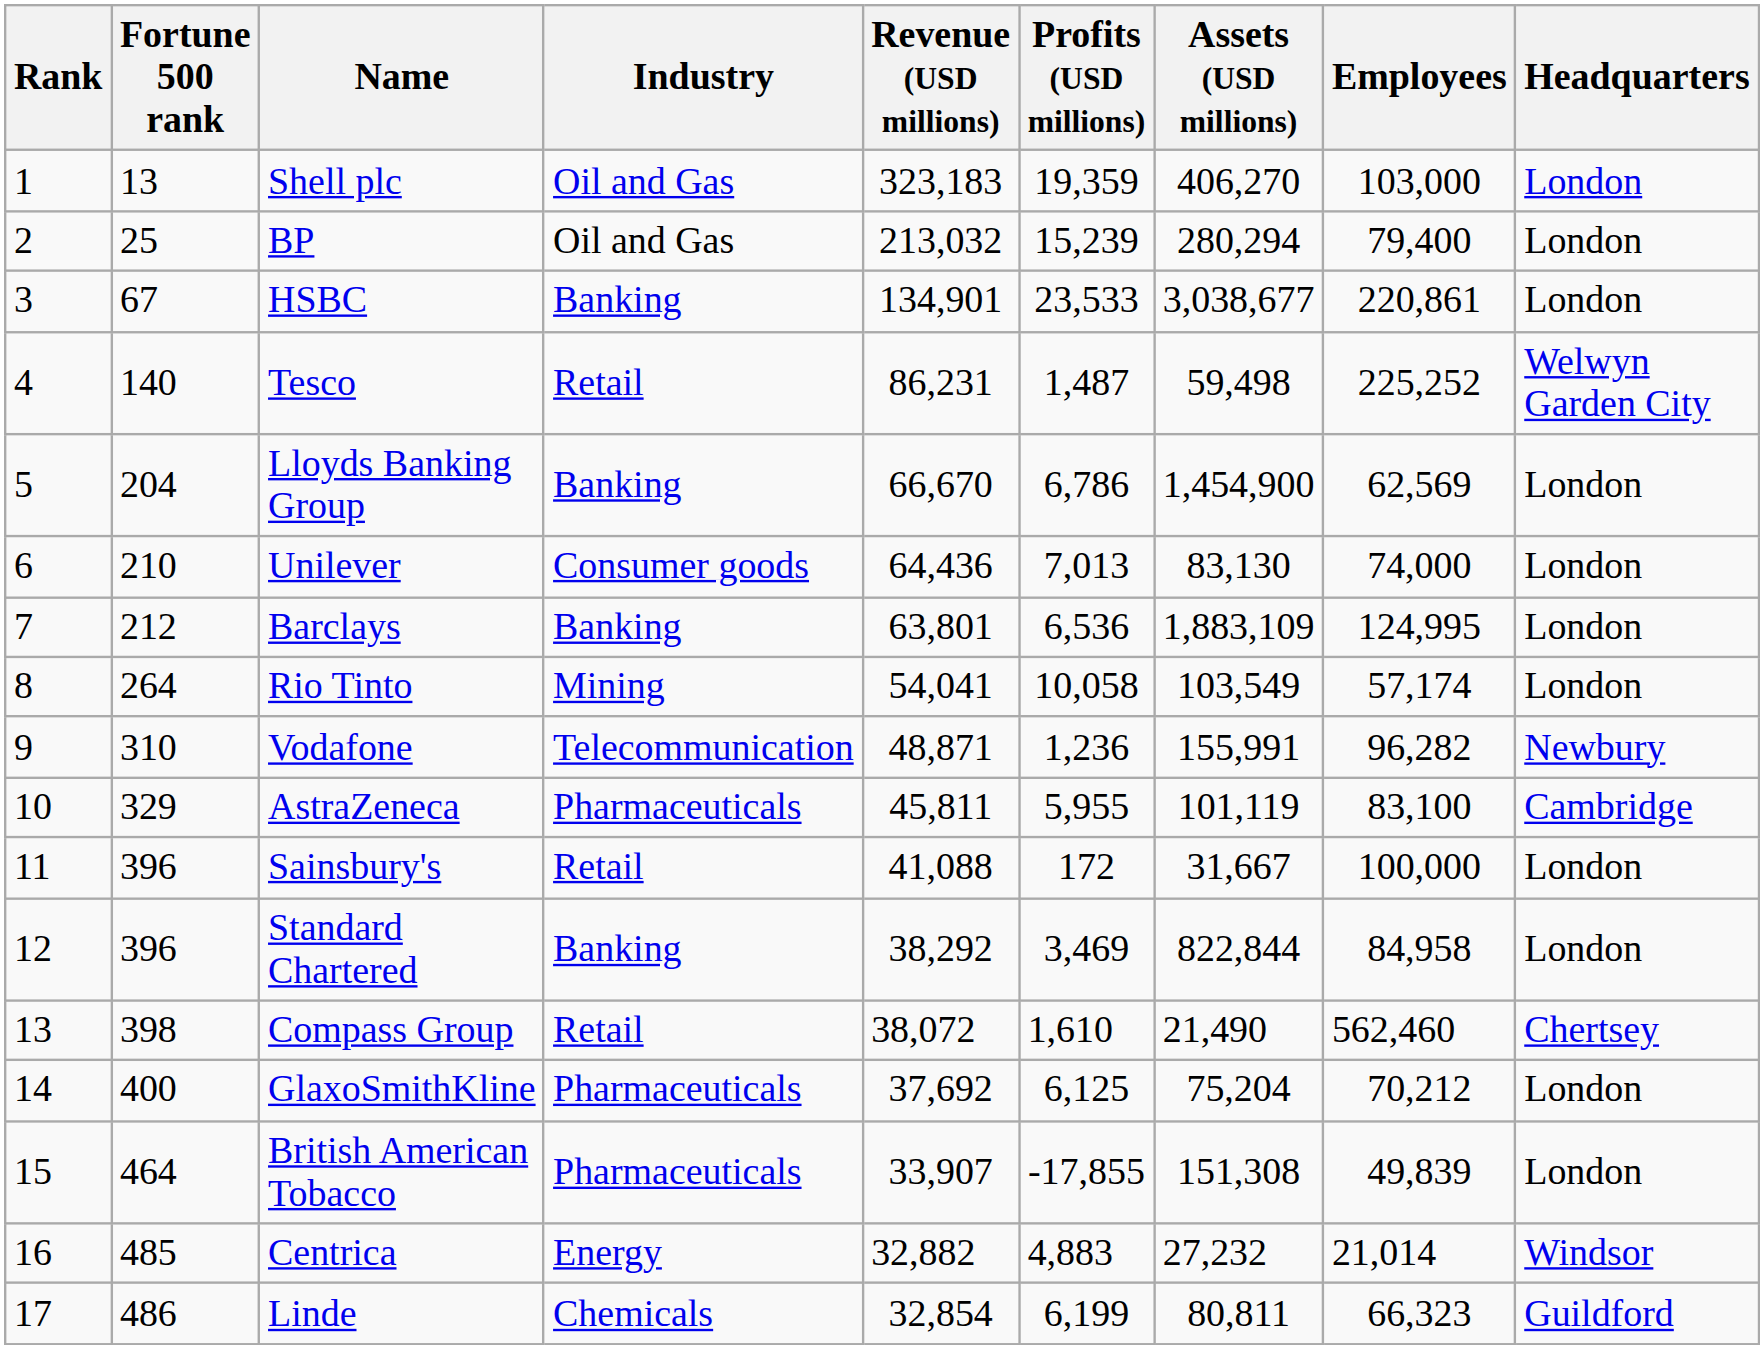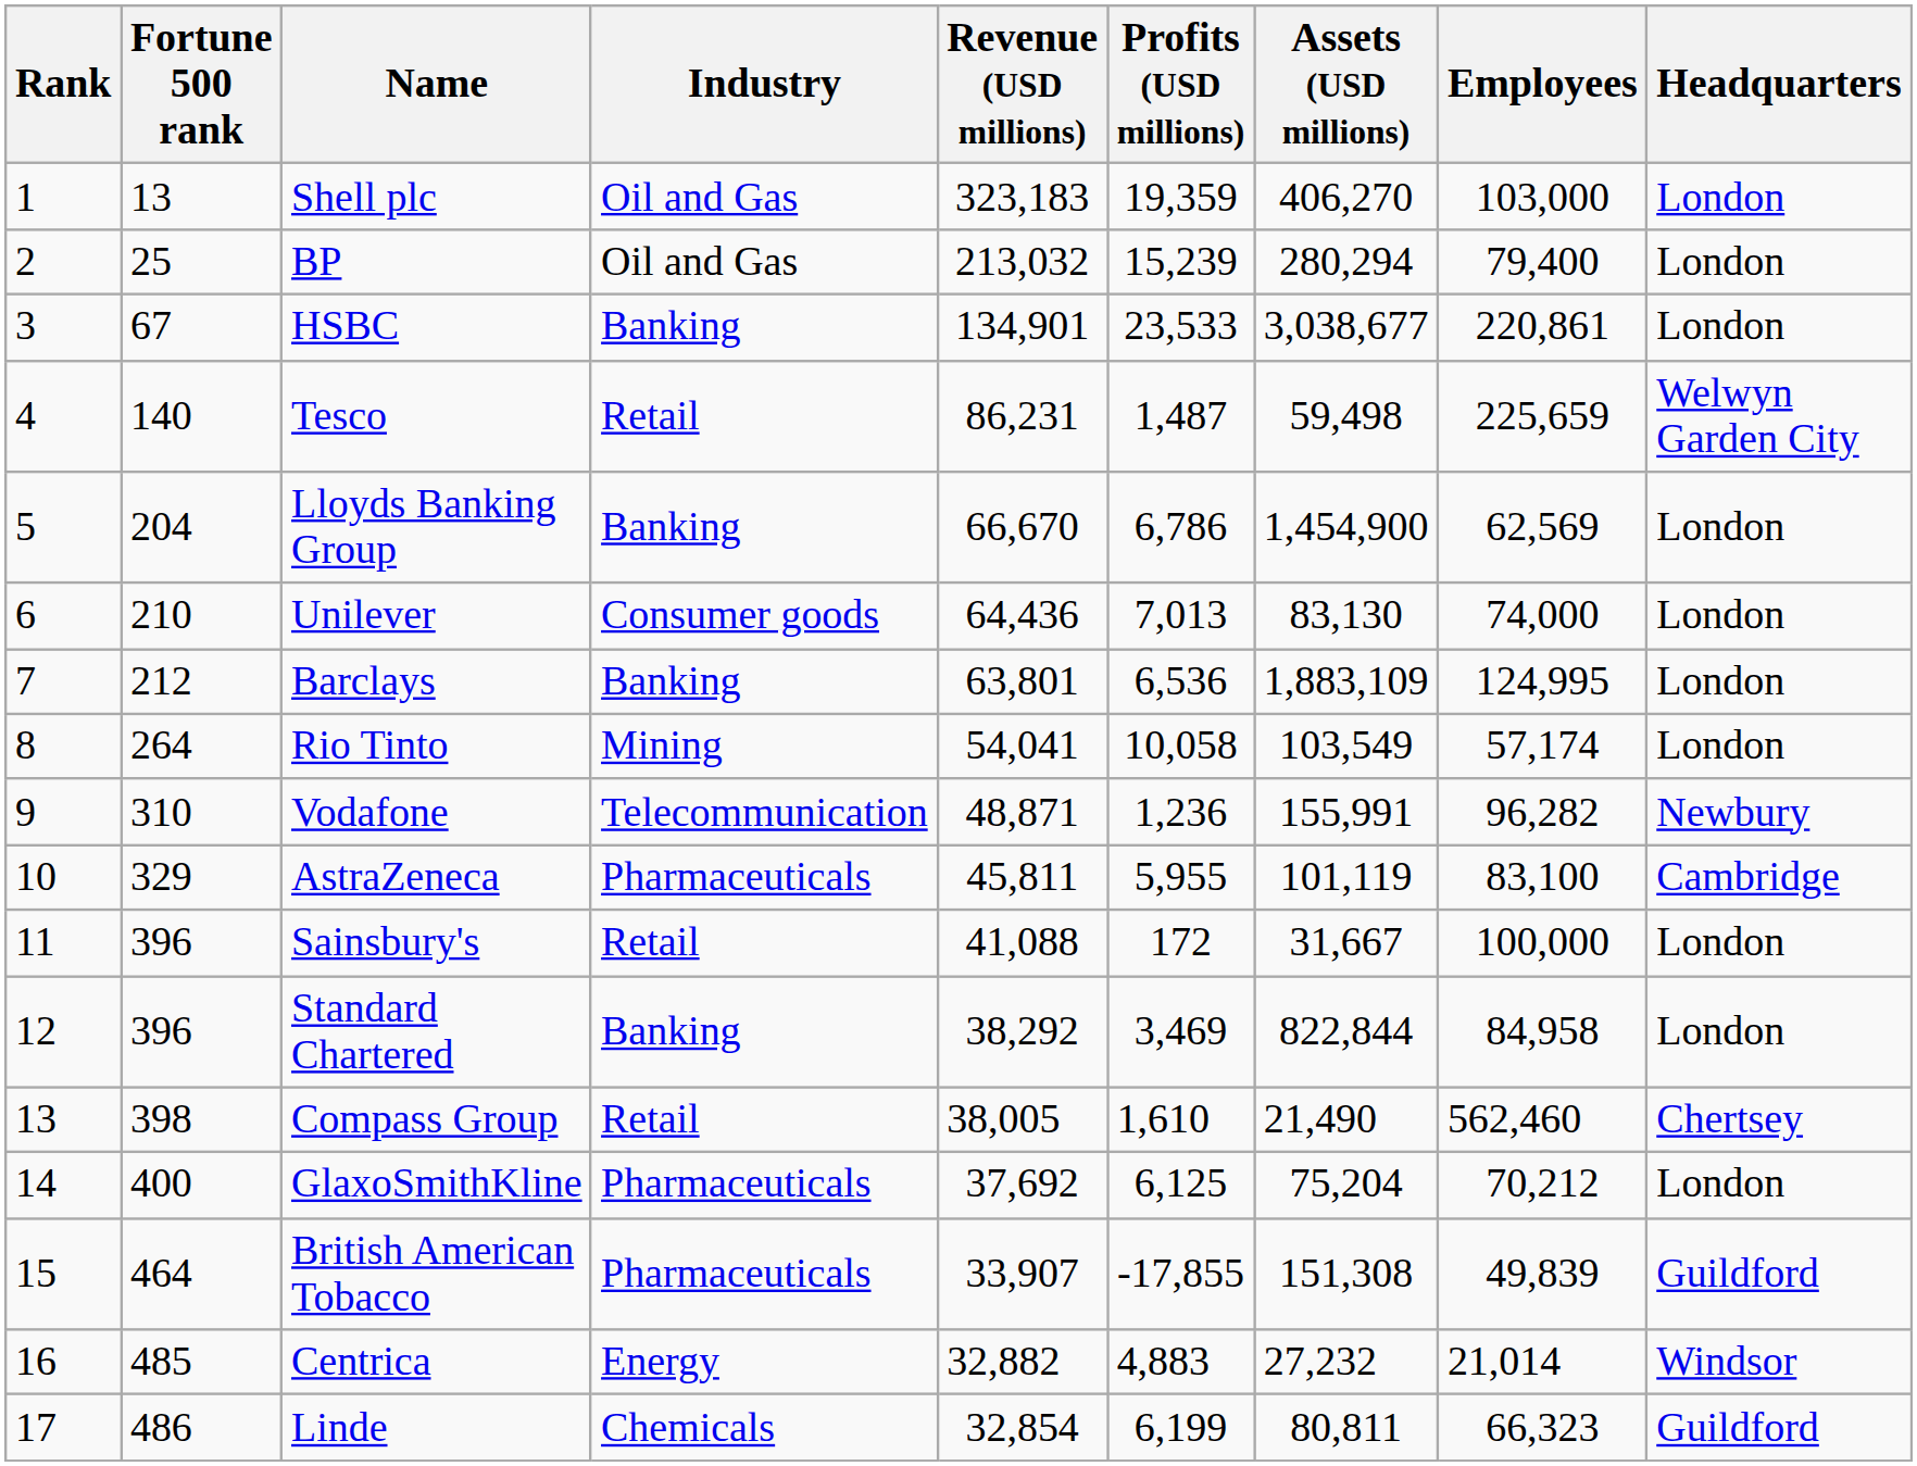 <table class="wikitable sortable">
 <tr>
 <th>Rank</th>
 <th>Fortune 500<br>rank</th>
 <th>Name</th>
 <th>Industry</th>
 <th>Revenue<br><small>(USD millions)</small></th>
 <th>Profits<br><small>(USD millions)</small></th>
 <th>Assets<br><small>(USD millions)</small></th>
 <th>Employees</th>
 <th>Headquarters</th>
 </tr>
 <tr>
 <td> 1</td>
 <td> 13</td>
 <td><a href='#'>Shell plc</a></td>
 <td><a href='#'>Oil and Gas</a></td>
 <td style="text-align:center;"> 323,183</td>
 <td style="text-align:center;"> 19,359</td>
 <td style="text-align:center;">406,270</td>
 <td style="text-align:center;">103,000</td>
 <td><a href='#'>London</a></td>
 </tr>
 <tr>
 <td> 2</td>
 <td> 25</td>
 <td><a href='#'>BP</a></td>
 <td>Oil and Gas</td>
 <td style="text-align:center;"> 213,032</td>
 <td style="text-align:center;"> 15,239</td>
 <td style="text-align:center;">280,294</td>
 <td style="text-align:center;">79,400</td>
 <td>London</td>
 </tr>
 <tr>
 <td> 3</td>
 <td> 67</td>
 <td><a href='#'>HSBC</a></td>
 <td><a href='#'>Banking</a></td>
 <td style="text-align:center;"> 134,901</td>
 <td style="text-align:center;"> 23,533</td>
 <td style="text-align:center;">3,038,677</td>
 <td style="text-align:center;">220,861</td>
 <td>London</td>
 </tr>
 <tr>
 <td> 4</td>
 <td> 140</td>
 <td><a href='#'>Tesco</a></td>
 <td><a href='#'>Retail</a></td>
 <td style="text-align:center;"> 86,231</td>
 <td style="text-align:center;"> 1,487</td>
 <td style="text-align:center;">59,498</td>
-<td style="text-align:center;">225,252</td>
+<td style="text-align:center;">225,659</td>
 <td><a href='#'>Welwyn Garden City</a></td>
 </tr>
 <tr>
 <td> 5</td>
 <td> 204</td>
 <td><a href='#'>Lloyds Banking Group</a></td>
 <td><a href='#'>Banking</a></td>
 <td style="text-align:center;">  66,670</td>
 <td style="text-align:center;"> 6,786</td>
 <td style="text-align:center;">1,454,900</td>
 <td style="text-align:center;">62,569</td>
 <td>London</td>
 </tr>
 <tr>
 <td> 6</td>
 <td> 210</td>
 <td><a href='#'>Unilever</a></td>
 <td><a href='#'>Consumer goods</a></td>
 <td style="text-align:center;"> 64,436</td>
 <td style="text-align:center;"> 7,013</td>
 <td style="text-align:center;">83,130</td>
 <td style="text-align:center;">74,000</td>
 <td>London</td>
 </tr>
 <tr>
 <td> 7</td>
 <td> 212</td>
 <td><a href='#'>Barclays</a></td>
 <td><a href='#'>Banking</a></td>
 <td style="text-align:center;"> 63,801</td>
 <td style="text-align:center;"> 6,536</td>
 <td style="text-align:center;">1,883,109</td>
 <td style="text-align:center;">124,995</td>
 <td>London</td>
 </tr>
 <tr>
 <td> 8</td>
 <td> 264</td>
 <td><a href='#'>Rio Tinto</a></td>
 <td><a href='#'>Mining</a></td>
 <td style="text-align:center;"> 54,041</td>
 <td style="text-align:center;"> 10,058</td>
 <td style="text-align:center;">103,549</td>
 <td style="text-align:center;">57,174</td>
 <td>London</td>
 </tr>
 <tr>
 <td> 9</td>
 <td> 310</td>
 <td><a href='#'>Vodafone</a></td>
 <td><a href='#'>Telecommunication</a></td>
 <td style="text-align:center;"> 48,871</td>
 <td style="text-align:center;"> 1,236</td>
 <td style="text-align:center;">155,991</td>
 <td style="text-align:center;">96,282</td>
 <td><a href='#'>Newbury</a></td>
 </tr>
 <tr>
 <td> 10</td>
 <td>329</td>
 <td><a href='#'>AstraZeneca</a></td>
 <td><a href='#'>Pharmaceuticals</a></td>
 <td style="text-align:center;"> 45,811</td>
 <td style="text-align:center;"> 5,955</td>
 <td style="text-align:center;">101,119</td>
 <td style="text-align:center;">83,100</td>
 <td><a href='#'>Cambridge</a></td>
 </tr>
 <tr>
 <td> 11</td>
 <td> 396</td>
 <td><a href='#'>Sainsbury's</a></td>
 <td><a href='#'>Retail</a></td>
 <td style="text-align:center;"> 41,088</td>
 <td style="text-align:center;"> 172</td>
 <td style="text-align:center;">31,667</td>
 <td style="text-align:center;">100,000</td>
 <td>London</td>
 </tr>
 <tr>
 <td> 12</td>
 <td> 396</td>
 <td><a href='#'>Standard Chartered</a></td>
 <td><a href='#'>Banking</a></td>
 <td style="text-align:center;"> 38,292</td>
 <td style="text-align:center;"> 3,469</td>
 <td style="text-align:center;">822,844</td>
 <td style="text-align:center;">84,958</td>
 <td>London</td>
 </tr>
 <tr>
 <td> 13</td>
 <td> 398</td>
 <td><a href='#'>Compass Group</a></td>
 <td><a href='#'>Retail</a></td>
-<td> 38,072</td>
+<td> 38,005</td>
 <td> 1,610</td>
 <td>21,490</td>
 <td>562,460</td>
 <td><a href='#'>Chertsey</a></td>
 </tr>
 <tr>
 <td> 14</td>
 <td> 400</td>
 <td><a href='#'>GlaxoSmithKline</a></td>
 <td><a href='#'>Pharmaceuticals</a></td>
 <td style="text-align:center;"> 37,692</td>
 <td style="text-align:center;"> 6,125</td>
 <td style="text-align:center;">75,204</td>
 <td style="text-align:center;">70,212</td>
 <td>London</td>
 </tr>
 <tr>
 <td> 15</td>
 <td> 464</td>
 <td><a href='#'>British American Tobacco</a></td>
 <td><a href='#'>Pharmaceuticals</a></td>
 <td style="text-align:center;"> 33,907</td>
 <td style="text-align:center;"> -17,855</td>
 <td style="text-align:center;">151,308</td>
 <td style="text-align:center;">49,839</td>
-<td>London</td>
+<td><a href='#'>Guildford</a></td>
 </tr>
 <tr>
 <td> 16</td>
 <td> 485</td>
 <td><a href='#'>Centrica</a></td>
 <td><a href='#'>Energy</a></td>
 <td> 32,882</td>
 <td> 4,883</td>
 <td>27,232</td>
 <td>21,014</td>
 <td><a href='#'>Windsor</a></td>
 </tr>
 <tr>
 <td> 17</td>
 <td> 486</td>
 <td><a href='#'>Linde</a></td>
 <td><a href='#'>Chemicals</a></td>
 <td style="text-align:center;"> 32,854</td>
 <td style="text-align:center;"> 6,199</td>
 <td style="text-align:center;">80,811</td>
 <td style="text-align:center;">66,323</td>
 <td><a href='#'>Guildford</a></td>
 </tr>
 </table>
